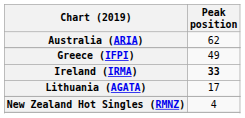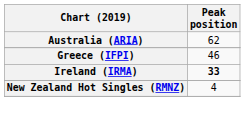 <table class="wikitable sortable plainrowheaders" style="text-align:center">
 <tr>
 <th scope="col">Chart (2019)</th>
 <th scope="col">Peak<br>position</th>
 </tr>
 <tr>
 <th scope="row">Australia (<a href='#'>ARIA</a>)</th>
 <td>62</td>
 </tr>
 <tr>
 </tr>
 <tr>
 <th scope="row">Greece (<a href='#'>IFPI</a>)</th>
-<td>49</td>
+<td>46</td>
 </tr>
 <tr>
 <th scope="row">Ireland (<a href='#'>IRMA</a>)</th>
 <td><strong>33</strong></td>
-</tr>
-<tr>
-<th scope="row">Lithuania (<a href='#'>AGATA</a>)</th>
-<td>17</td>
 </tr>
 <tr>
 </tr>
 <tr>
 <th scope="row">New Zealand Hot Singles (<a href='#'>RMNZ</a>)</th>
 <td>4</td>
 </tr>
 <tr>
 </tr>
 <tr>
 </tr>
 <tr>
 </tr>
 <tr>
 </tr>
 <tr>
 </tr>
 <tr>
 </tr>
 <tr>
 </tr>
 </table>
